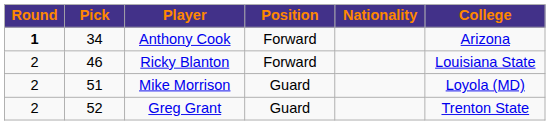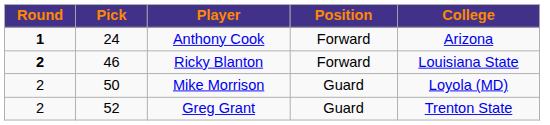 <table class="wikitable sortable sortable">
 <tr>
 <th style="background:#423189; color:#FF8800" width="10%">Round</th>
 <th style="background:#423189; color:#FF8800" width="10%">Pick</th>
 <th style="background:#423189; color:#FF8800" width="20%">Player</th>
 <th style="background:#423189; color:#FF8800" width="15%">Position</th>
-<th style="background:#423189; color:#FF8800" width="15%">Nationality</th>
 <th style="background:#423189; color:#FF8800" width="20%">College</th>
 </tr>
 <tr style="text-align: center">
 <td><strong>1</strong></td>
-<td>34</td>
+<td>24</td>
 <td><a href='#'>Anthony Cook</a></td>
 <td>Forward</td>
-<td></td>
 <td><a href='#'>Arizona</a></td>
 </tr>
 <tr style="text-align: center">
-<td>2</td>
+<td><strong>2</strong></td>
 <td>46</td>
 <td><a href='#'>Ricky Blanton</a></td>
 <td>Forward</td>
-<td></td>
 <td><a href='#'>Louisiana State</a></td>
 </tr>
 <tr style="text-align: center">
 <td>2</td>
-<td>51</td>
+<td>50</td>
 <td><a href='#'>Mike Morrison</a></td>
 <td>Guard</td>
-<td></td>
 <td><a href='#'>Loyola (MD)</a></td>
 </tr>
 <tr style="text-align: center">
 <td>2</td>
 <td>52</td>
 <td><a href='#'>Greg Grant</a></td>
 <td>Guard</td>
-<td></td>
 <td><a href='#'>Trenton State</a></td>
 </tr>
 </table>
